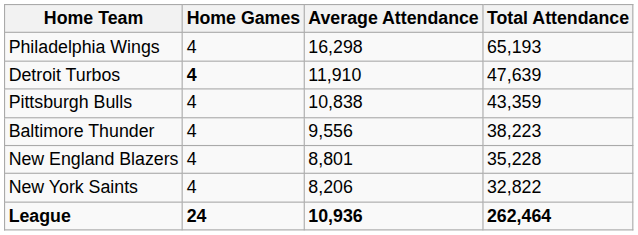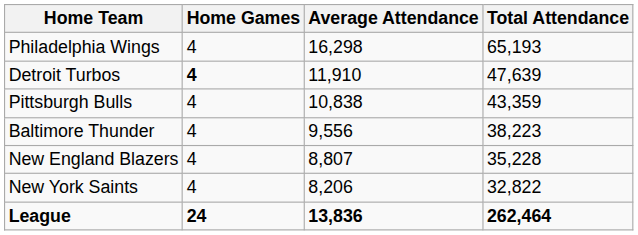 <table class="wikitable sortable">
 <tr>
 <th>Home Team</th>
 <th>Home Games</th>
 <th>Average Attendance</th>
 <th>Total Attendance</th>
 </tr>
 <tr>
 <td>Philadelphia Wings</td>
 <td>4</td>
 <td>16,298</td>
 <td>65,193</td>
 </tr>
 <tr>
 <td>Detroit Turbos</td>
 <td><strong>4</strong></td>
 <td>11,910</td>
 <td>47,639</td>
 </tr>
 <tr>
 <td>Pittsburgh Bulls</td>
 <td>4</td>
 <td>10,838</td>
 <td>43,359</td>
 </tr>
 <tr>
 <td>Baltimore Thunder</td>
 <td>4</td>
 <td>9,556</td>
 <td>38,223</td>
 </tr>
 <tr>
 <td>New England Blazers</td>
 <td>4</td>
-<td>8,801</td>
+<td>8,807</td>
 <td>35,228</td>
 </tr>
 <tr>
 <td>New York Saints</td>
 <td>4</td>
 <td>8,206</td>
 <td>32,822</td>
 </tr>
 <tr class="sortbottom">
 <td><strong>League</strong></td>
 <td><strong>24</strong></td>
-<td><strong>10,936</strong></td>
+<td><strong>13,836</strong></td>
 <td><strong>262,464</strong></td>
 </tr>
 </table>
